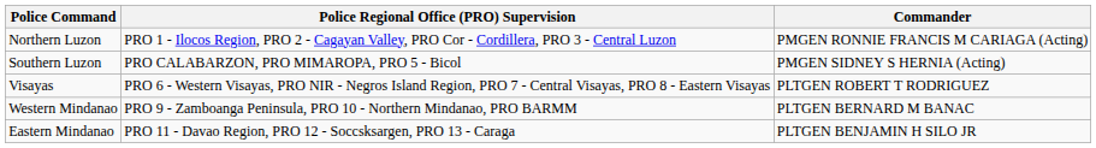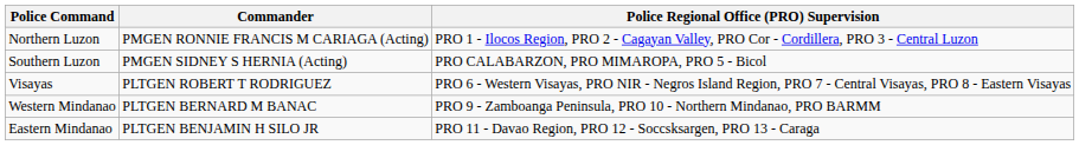 <table class="wikitable">
 <tr>
 <th>Police Command</th>
+<th>Commander</th>
 <th>Police Regional Office (PRO) Supervision</th>
-<th>Commander</th>
 </tr>
 <tr>
 <td>Northern Luzon</td>
+<td>PMGEN RONNIE FRANCIS M CARIAGA (Acting)</td>
 <td>PRO 1 - <a href='#'>Ilocos Region</a>, PRO 2 - <a href='#'>Cagayan Valley</a>, PRO Cor - <a href='#'>Cordillera</a>, PRO 3 - <a href='#'>Central Luzon</a></td>
-<td>PMGEN RONNIE FRANCIS M CARIAGA (Acting)</td>
 </tr>
 <tr>
 <td>Southern Luzon</td>
+<td>PMGEN SIDNEY S HERNIA (Acting)</td>
 <td>PRO CALABARZON, PRO MIMAROPA, PRO 5 - Bicol</td>
-<td>PMGEN SIDNEY S HERNIA (Acting)</td>
 </tr>
 <tr>
 <td>Visayas</td>
+<td>PLTGEN ROBERT T RODRIGUEZ</td>
 <td>PRO 6 - Western Visayas, PRO NIR - Negros Island Region, PRO 7 - Central Visayas, PRO 8 - Eastern Visayas</td>
-<td>PLTGEN ROBERT T RODRIGUEZ</td>
 </tr>
 <tr>
 <td>Western Mindanao</td>
+<td>PLTGEN BERNARD M BANAC</td>
 <td>PRO 9 - Zamboanga Peninsula, PRO 10 - Northern Mindanao, PRO BARMM</td>
-<td>PLTGEN BERNARD M BANAC</td>
 </tr>
 <tr>
 <td>Eastern Mindanao</td>
+<td>PLTGEN BENJAMIN H SILO JR</td>
 <td>PRO 11 - Davao Region, PRO 12 - Soccsksargen, PRO 13 - Caraga</td>
-<td>PLTGEN BENJAMIN H SILO JR</td>
 </tr>
 </table>
